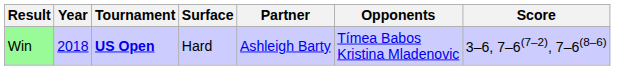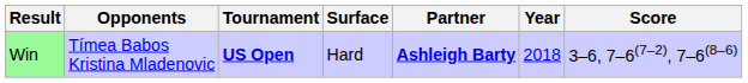 <table class="sortable wikitable">
 <tr>
 <th>Result</th>
-<th>Year</th>
+<th>Opponents</th>
 <th>Tournament</th>
 <th>Surface</th>
 <th>Partner</th>
-<th>Opponents</th>
+<th>Year</th>
 <th class=unsortable>Score</th>
 </tr>
 <tr bgcolor=#CCCCFF>
 <td bgcolor=98fb98>Win</td>
-<td><a href='#'>2018</a></td>
+<td> <a href='#'>Tímea Babos</a> <br>  <a href='#'>Kristina Mladenovic</a></td>
 <td><strong><a href='#'>US Open</a></strong></td>
 <td>Hard</td>
-<td> <a href='#'>Ashleigh Barty</a></td>
-<td> <a href='#'>Tímea Babos</a> <br>  <a href='#'>Kristina Mladenovic</a></td>
+<td><strong> <a href='#'>Ashleigh Barty</a></strong></td>
+<td><a href='#'>2018</a></td>
 <td>3–6, 7–6<sup>(7–2)</sup>, 7–6<sup>(8–6)</sup></td>
 </tr>
 </table>
